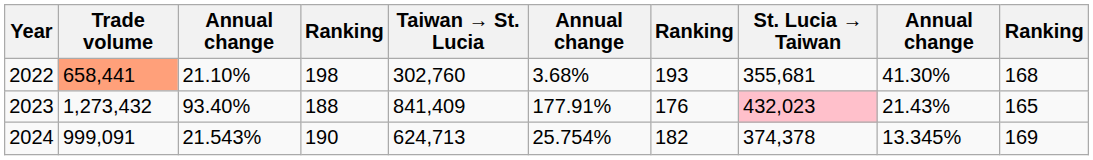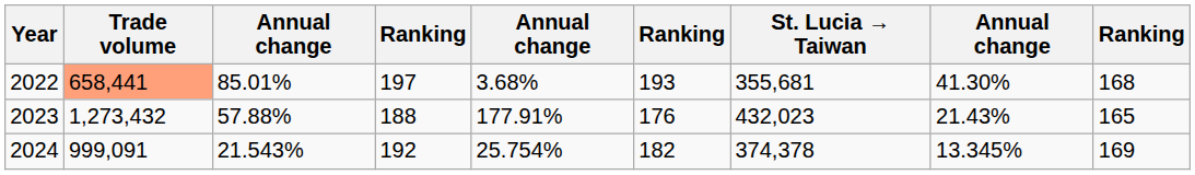 <table class=wikitable>
 <tr>
 <th>Year</th>
 <th>Trade volume</th>
 <th>Annual change</th>
 <th>Ranking</th>
-<th>Taiwan → St. Lucia</th>
 <th>Annual change</th>
 <th>Ranking</th>
 <th>St. Lucia → Taiwan</th>
 <th>Annual change</th>
 <th>Ranking</th>
 </tr>
 <tr>
 <td>2022</td>
 <td style="background: lightsalmon;">658,441</td>
-<td>21.10%</td>
-<td>198</td>
-<td>302,760</td>
+<td>85.01%</td>
+<td>197</td>
 <td>3.68%</td>
 <td>193</td>
 <td>355,681</td>
 <td>41.30%</td>
 <td>168</td>
 </tr>
 <tr>
 <td>2023</td>
 <td>1,273,432</td>
-<td>93.40%</td>
+<td>57.88%</td>
 <td>188</td>
-<td>841,409</td>
 <td>177.91%</td>
 <td>176</td>
-<td style="background: pink;">432,023</td>
+<td>432,023</td>
 <td>21.43%</td>
 <td>165</td>
 </tr>
 <tr>
 <td>2024</td>
 <td>999,091</td>
 <td>21.543%</td>
-<td>190</td>
-<td>624,713</td>
+<td>192</td>
 <td>25.754%</td>
 <td>182</td>
 <td>374,378</td>
 <td>13.345%</td>
 <td>169</td>
 </tr>
 </table>
